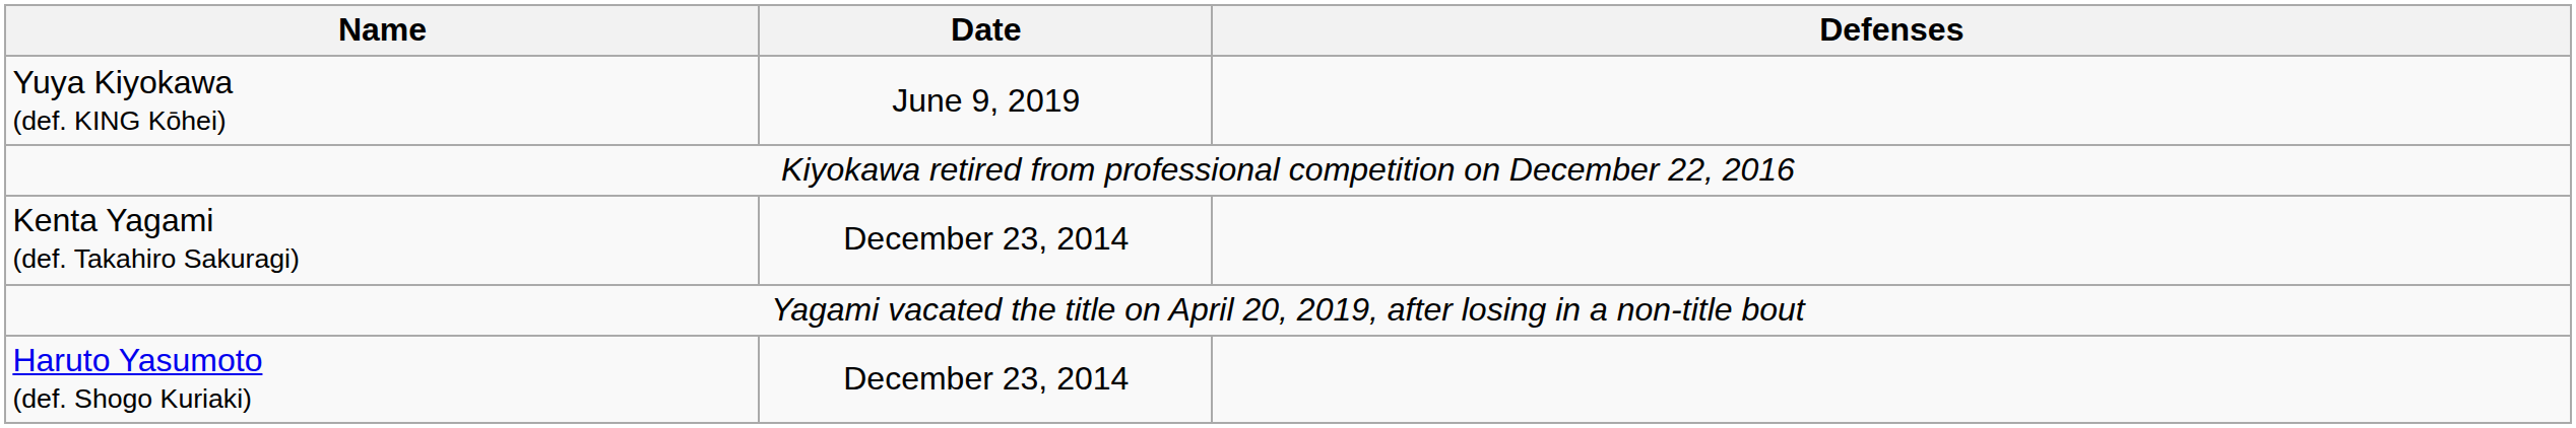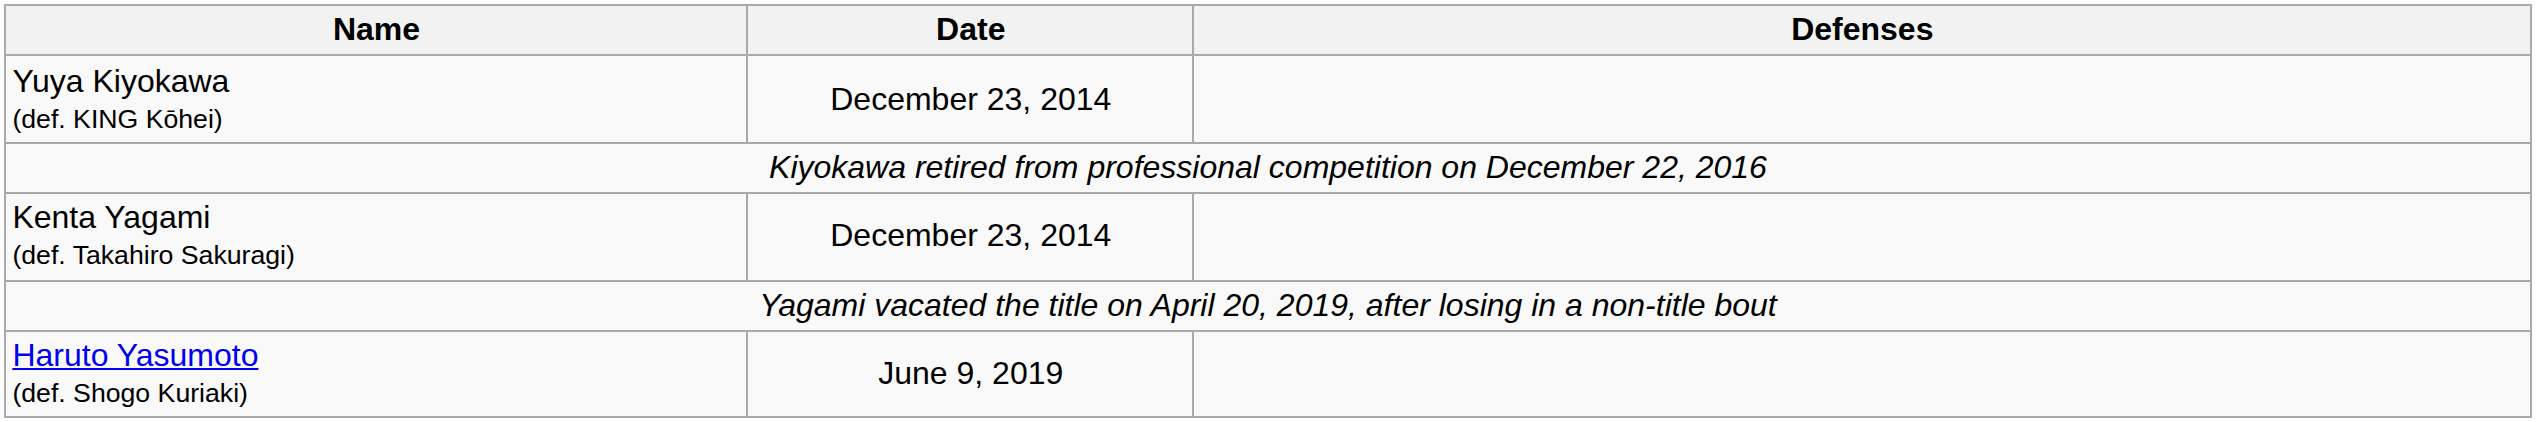 <table class="wikitable" width=100%>
 <tr>
 <th width=25%>Name</th>
 <th width=15%>Date</th>
 <th width=45%>Defenses</th>
 </tr>
 <tr>
 <td align=left> Yuya Kiyokawa <br><small>(def. KING Kōhei)</small></td>
-<td align=center>June 9, 2019</td>
+<td align=center>December 23, 2014</td>
 <td></td>
 </tr>
 <tr>
 <td colspan=3 align=center><em>Kiyokawa retired from professional competition on December 22, 2016</em></td>
 </tr>
 <tr>
 <td align=left> Kenta Yagami <br><small>(def. Takahiro Sakuragi)</small></td>
 <td align=center>December 23, 2014</td>
 <td></td>
 </tr>
 <tr>
 <td colspan=3 align=center><em>Yagami vacated the title on April 20, 2019, after losing in a non-title bout</em></td>
 </tr>
 <tr>
 <td align=left> <a href='#'>Haruto Yasumoto</a> <br><small>(def. Shogo Kuriaki)</small></td>
-<td align=center>December 23, 2014</td>
+<td align=center>June 9, 2019</td>
 <td></td>
 </tr>
 <tr>
 </tr>
 </table>
